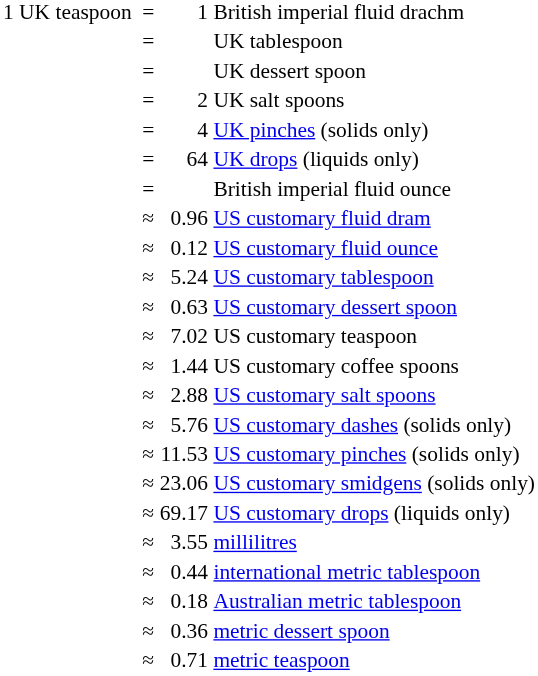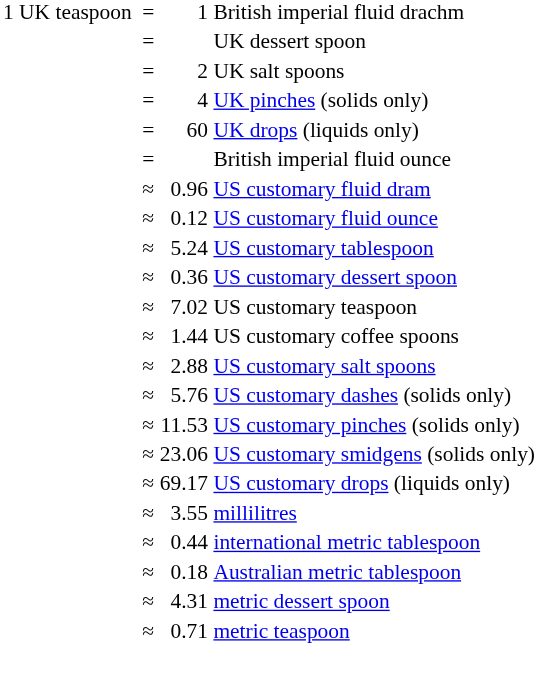 <table>
 <tr>
 <td>1 UK teaspoon </td>
 <td>=</td>
 <td align=right>1</td>
 <td>British imperial fluid drachm</td>
-</tr>
-<tr>
-<td></td>
-<td>=</td>
-<td align=right></td>
-<td>UK tablespoon</td>
 </tr>
 <tr>
 <td></td>
 <td>=</td>
 <td align=right></td>
 <td>UK dessert spoon</td>
 </tr>
 <tr>
 <td></td>
 <td>=</td>
 <td align=right>2</td>
 <td>UK salt spoons</td>
 </tr>
 <tr>
 <td></td>
 <td>=</td>
 <td align=right>4</td>
 <td><a href='#'>UK pinches</a> (solids only)</td>
 </tr>
 <tr>
 <td></td>
 <td>=</td>
-<td align=right>64</td>
+<td align=right>60</td>
 <td><a href='#'>UK drops</a> (liquids only)</td>
 </tr>
 <tr>
 <td></td>
 <td>=</td>
 <td align=right></td>
 <td>British imperial fluid ounce</td>
 </tr>
 <tr>
 <td></td>
 <td>≈</td>
 <td align=right>0.96</td>
 <td><a href='#'>US customary fluid dram</a></td>
 </tr>
 <tr>
 <td></td>
 <td>≈</td>
 <td align=right>0.12</td>
 <td><a href='#'>US customary fluid ounce</a></td>
 </tr>
 <tr>
 <td></td>
 <td>≈</td>
 <td align=right>5.24</td>
 <td><a href='#'>US customary tablespoon</a></td>
 </tr>
 <tr>
 <td></td>
 <td>≈</td>
-<td align=right>0.63</td>
+<td align=right>0.36</td>
 <td><a href='#'>US customary dessert spoon</a></td>
 </tr>
 <tr>
 <td></td>
 <td>≈</td>
 <td align=right>7.02</td>
 <td>US customary teaspoon</td>
 </tr>
 <tr>
 <td></td>
 <td>≈</td>
 <td align=right>1.44</td>
 <td>US customary coffee spoons</td>
 </tr>
 <tr>
 <td></td>
 <td>≈</td>
 <td align=right>2.88</td>
 <td><a href='#'>US customary salt spoons</a></td>
 </tr>
 <tr>
 <td></td>
 <td>≈</td>
 <td align=right>5.76</td>
 <td><a href='#'>US customary dashes</a> (solids only)</td>
 </tr>
 <tr>
 <td></td>
 <td>≈</td>
 <td align=right>11.53</td>
 <td><a href='#'>US customary pinches</a> (solids only)</td>
 </tr>
 <tr>
 <td></td>
 <td>≈</td>
 <td align=right>23.06</td>
 <td><a href='#'>US customary smidgens</a> (solids only)</td>
 </tr>
 <tr>
 <td></td>
 <td>≈</td>
 <td align=right>69.17</td>
 <td><a href='#'>US customary drops</a> (liquids only)</td>
 </tr>
 <tr>
 <td></td>
 <td>≈</td>
 <td align=right>3.55</td>
 <td><a href='#'>millilitres</a></td>
 </tr>
 <tr>
 <td></td>
 <td>≈</td>
 <td align=right>0.44</td>
 <td><a href='#'>international metric tablespoon</a></td>
 </tr>
 <tr>
 <td></td>
 <td>≈</td>
 <td align=right>0.18</td>
 <td><a href='#'>Australian metric tablespoon</a></td>
 </tr>
 <tr>
 <td></td>
 <td>≈</td>
-<td align=right>0.36</td>
+<td align=right>4.31</td>
 <td><a href='#'>metric dessert spoon</a></td>
 </tr>
 <tr>
 <td></td>
 <td>≈</td>
 <td align=right>0.71</td>
 <td><a href='#'>metric teaspoon</a></td>
 </tr>
 </table>
